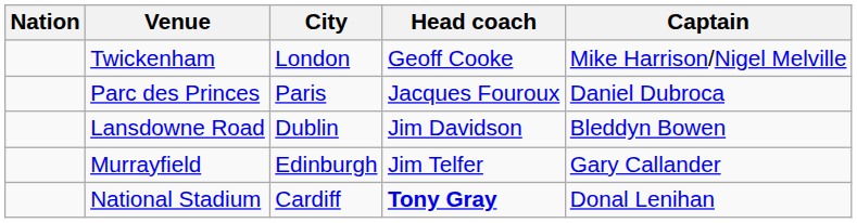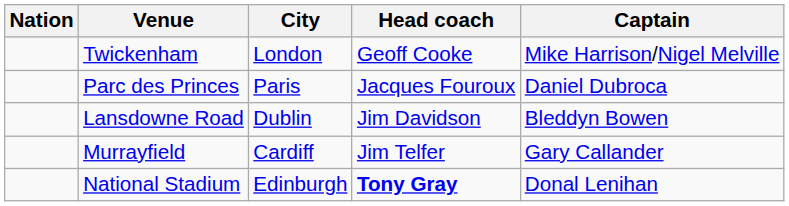 <table class="wikitable">
 <tr>
 <th>Nation</th>
 <th>Venue</th>
 <th>City</th>
 <th>Head coach</th>
 <th>Captain</th>
 </tr>
 <tr>
 <td></td>
 <td><a href='#'>Twickenham</a></td>
 <td><a href='#'>London</a></td>
 <td><a href='#'>Geoff Cooke</a></td>
 <td><a href='#'>Mike Harrison</a>/<a href='#'>Nigel Melville</a></td>
 </tr>
 <tr>
 <td></td>
 <td><a href='#'>Parc des Princes</a></td>
 <td><a href='#'>Paris</a></td>
 <td><a href='#'>Jacques Fouroux</a></td>
 <td><a href='#'>Daniel Dubroca</a></td>
 </tr>
 <tr>
 <td></td>
 <td><a href='#'>Lansdowne Road</a></td>
 <td><a href='#'>Dublin</a></td>
 <td><a href='#'>Jim Davidson</a></td>
 <td><a href='#'>Bleddyn Bowen</a></td>
 </tr>
 <tr>
 <td></td>
 <td><a href='#'>Murrayfield</a></td>
-<td><a href='#'>Edinburgh</a></td>
+<td><a href='#'>Cardiff</a></td>
 <td><a href='#'>Jim Telfer</a></td>
 <td><a href='#'>Gary Callander</a></td>
 </tr>
 <tr>
 <td></td>
 <td><a href='#'>National Stadium</a></td>
-<td><a href='#'>Cardiff</a></td>
+<td><a href='#'>Edinburgh</a></td>
 <td><strong><a href='#'>Tony Gray</a></strong></td>
 <td><a href='#'>Donal Lenihan</a></td>
 </tr>
 </table>
